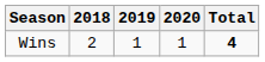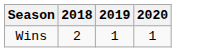 <table class=wikitable>
 <tr>
 <th>Season</th>
 <th>2018</th>
 <th>2019</th>
 <th>2020</th>
-<th>Total</th>
 </tr>
 <tr align=center>
 <td>Wins</td>
 <td>2</td>
 <td>1</td>
 <td>1</td>
-<td><strong>4</strong></td>
 </tr>
 </table>
